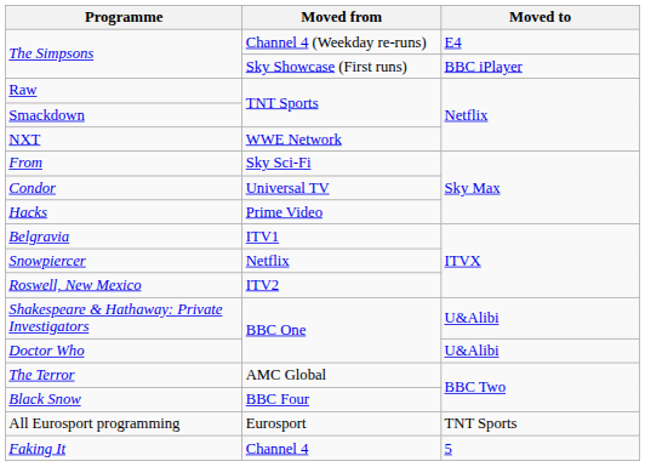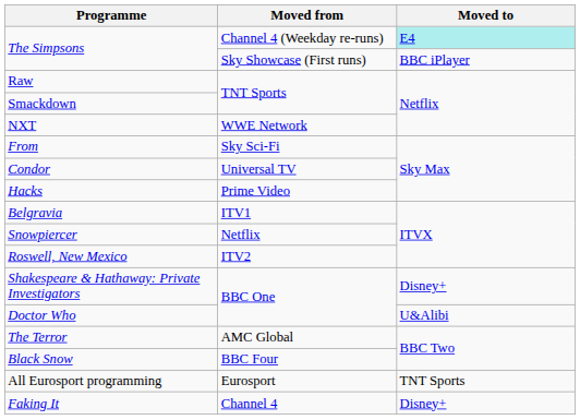 <table class="wikitable">
 <tr>
 <th width=240>Programme</th>
 <th width=200>Moved from</th>
 <th width=200>Moved to</th>
 </tr>
 <tr>
 <td rowspan="2"><em><a href='#'>The Simpsons</a></em></td>
 <td><a href='#'>Channel 4</a> (Weekday re-runs)</td>
-<td><a href='#'>E4</a></td>
+<td style="background: paleturquoise;"><a href='#'>E4</a></td>
 </tr>
 <tr>
 <td><a href='#'>Sky Showcase</a> (First runs)</td>
 <td><a href='#'>BBC iPlayer</a></td>
 </tr>
 <tr>
 <td><a href='#'>Raw</a></td>
 <td rowspan="2"><a href='#'>TNT Sports</a></td>
 <td rowspan="3"><a href='#'>Netflix</a></td>
 </tr>
 <tr>
 <td><a href='#'>Smackdown</a></td>
 </tr>
 <tr>
 <td><a href='#'>NXT</a></td>
 <td><a href='#'>WWE Network</a></td>
 </tr>
 <tr>
 <td><em><a href='#'>From</a></em></td>
 <td><a href='#'>Sky Sci-Fi</a></td>
 <td rowspan="3"><a href='#'>Sky Max</a></td>
 </tr>
 <tr>
 <td><em><a href='#'>Condor</a></em></td>
 <td><a href='#'>Universal TV</a></td>
 </tr>
 <tr>
 <td><em><a href='#'>Hacks</a></em></td>
 <td><a href='#'>Prime Video</a></td>
 </tr>
 <tr>
 <td><em><a href='#'>Belgravia</a></em></td>
 <td><a href='#'>ITV1</a></td>
 <td rowspan="3"><a href='#'>ITVX</a></td>
 </tr>
 <tr>
 <td><em><a href='#'>Snowpiercer</a></em></td>
 <td><a href='#'>Netflix</a></td>
 </tr>
 <tr>
 <td><em><a href='#'>Roswell, New Mexico</a></em></td>
 <td><a href='#'>ITV2</a></td>
 </tr>
 <tr>
 <td><em><a href='#'>Shakespeare & Hathaway: Private Investigators</a></em></td>
 <td rowspan="2"><a href='#'>BBC One</a></td>
-<td><a href='#'>U&Alibi</a></td>
+<td><a href='#'>Disney+</a></td>
 </tr>
 <tr>
 <td><em><a href='#'>Doctor Who</a></em></td>
 <td><a href='#'>U&Alibi</a></td>
 </tr>
 <tr>
 <td><em><a href='#'>The Terror</a></em></td>
 <td>AMC Global</td>
 <td rowspan="2"><a href='#'>BBC Two</a></td>
 </tr>
 <tr>
 <td><em><a href='#'>Black Snow</a></em></td>
 <td><a href='#'>BBC Four</a></td>
 </tr>
 <tr>
 <td>All Eurosport programming</td>
 <td>Eurosport</td>
 <td>TNT Sports</td>
 </tr>
 <tr>
 <td><em><a href='#'>Faking It</a></em></td>
 <td><a href='#'>Channel 4</a></td>
-<td><a href='#'>5</a></td>
+<td><a href='#'>Disney+</a></td>
 </tr>
 </table>
